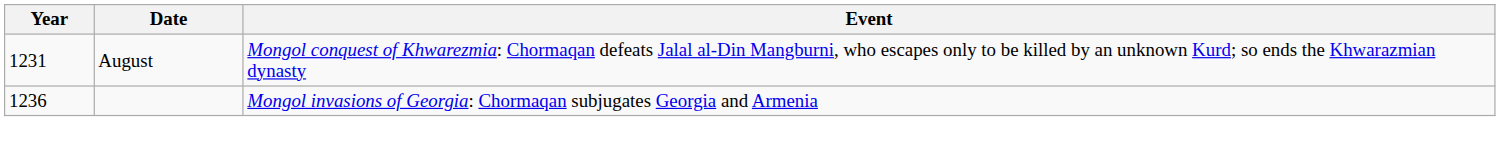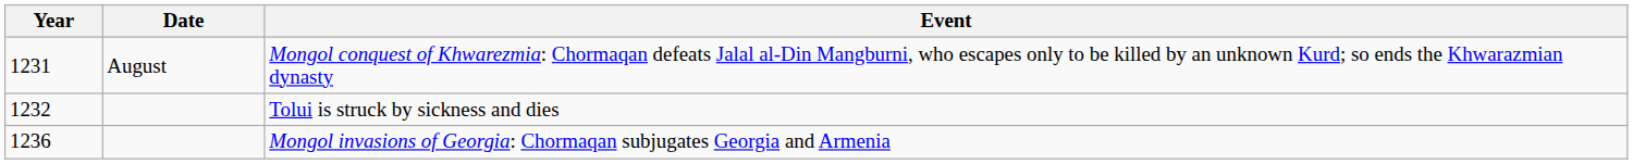 <table class="wikitable" width="100%">
 <tr>
 <th style="width:6%">Year</th>
 <th style="width:10%">Date</th>
 <th>Event</th>
 </tr>
 <tr>
 <td>1231</td>
 <td>August</td>
 <td><em><a href='#'>Mongol conquest of Khwarezmia</a></em>: <a href='#'>Chormaqan</a> defeats <a href='#'>Jalal al-Din Mangburni</a>, who escapes only to be killed by an unknown <a href='#'>Kurd</a>; so ends the <a href='#'>Khwarazmian dynasty</a></td>
 </tr>
 <tr>
+<td>1232</td>
+<td></td>
+<td><a href='#'>Tolui</a> is struck by sickness and dies</td>
+</tr>
+<tr>
 <td>1236</td>
 <td></td>
 <td><em><a href='#'>Mongol invasions of Georgia</a></em>: <a href='#'>Chormaqan</a> subjugates <a href='#'>Georgia</a> and <a href='#'>Armenia</a></td>
 </tr>
 </table>
